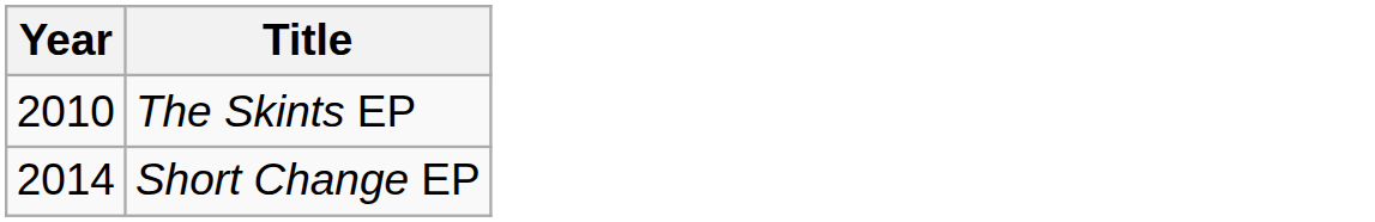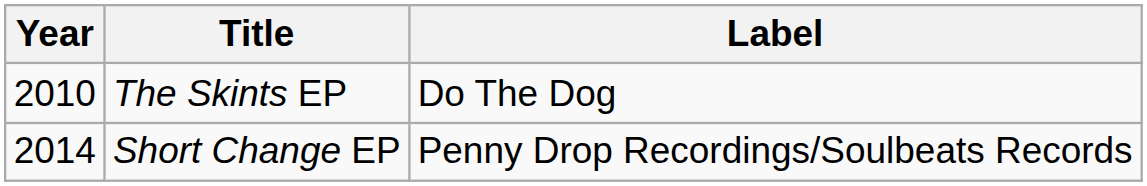 <table class="wikitable">
 <tr>
 <th>Year</th>
 <th>Title</th>
+<th>Label</th>
 </tr>
 <tr>
 <td>2010</td>
 <td><em>The Skints</em> EP</td>
+<td>Do The Dog</td>
 </tr>
 <tr>
 <td>2014</td>
 <td><em>Short Change</em> EP</td>
+<td>Penny Drop Recordings/Soulbeats Records</td>
 </tr>
 </table>
